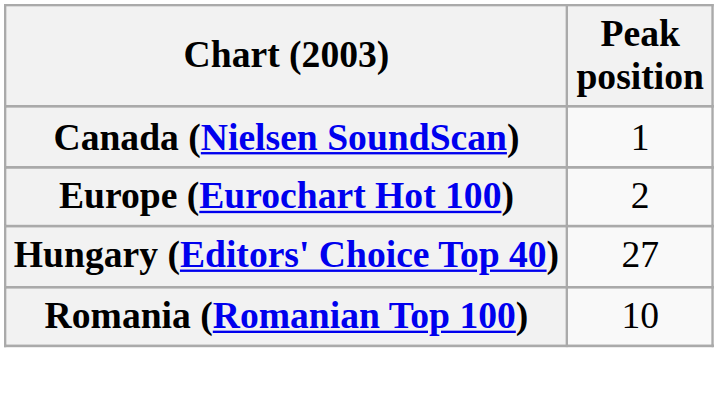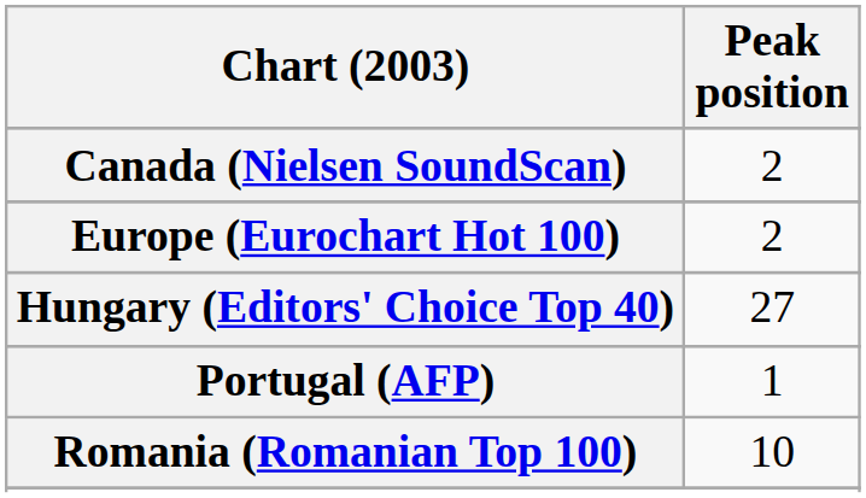 <table class="wikitable sortable plainrowheaders" style="text-align:center;">
 <tr>
 <th>Chart (2003)</th>
 <th>Peak<br>position</th>
 </tr>
 <tr>
 </tr>
 <tr>
 </tr>
 <tr>
 </tr>
 <tr>
 </tr>
 <tr>
 </tr>
 <tr>
 <th scope="row">Canada (<a href='#'>Nielsen SoundScan</a>)</th>
-<td>1</td>
+<td>2</td>
 </tr>
 <tr>
 </tr>
 <tr>
 <th scope="row">Europe (<a href='#'>Eurochart Hot 100</a>)</th>
 <td>2</td>
 </tr>
 <tr>
 </tr>
 <tr>
 </tr>
 <tr>
 </tr>
 <tr>
 <th scope="row">Hungary (<a href='#'>Editors' Choice Top 40</a>)</th>
 <td>27</td>
 </tr>
 <tr>
 </tr>
 <tr>
 </tr>
 <tr>
 </tr>
 <tr>
 </tr>
 <tr>
 </tr>
 <tr>
 </tr>
 <tr>
+<th scope="row">Portugal (<a href='#'>AFP</a>)</th>
+<td>1</td>
+</tr>
+<tr>
 <th scope="row">Romania (<a href='#'>Romanian Top 100</a>)</th>
 <td>10</td>
 </tr>
 <tr>
 </tr>
 <tr>
 </tr>
 <tr>
 </tr>
 <tr>
 </tr>
 <tr>
 </tr>
 <tr>
 </tr>
 <tr>
 </tr>
 <tr>
 </tr>
 <tr>
 </tr>
 </table>
